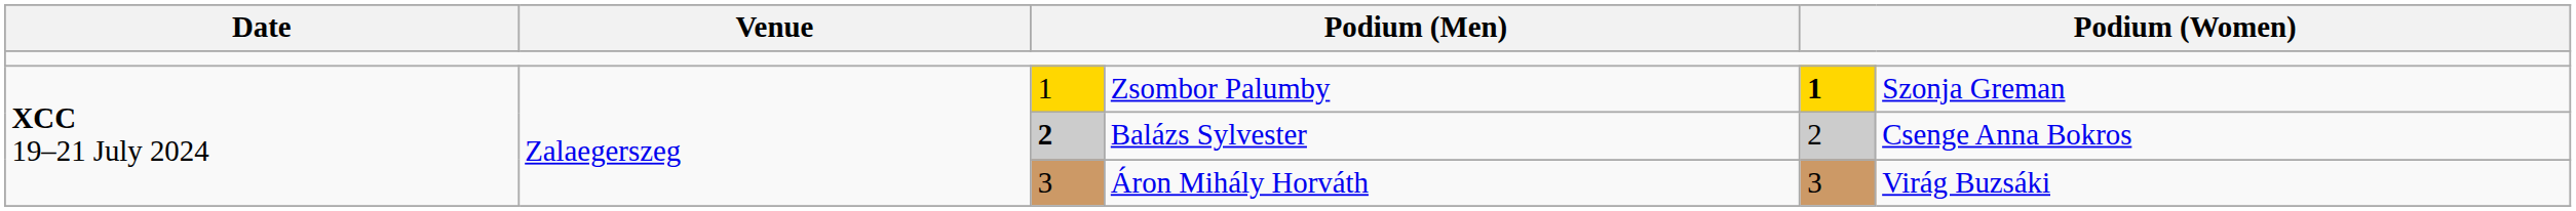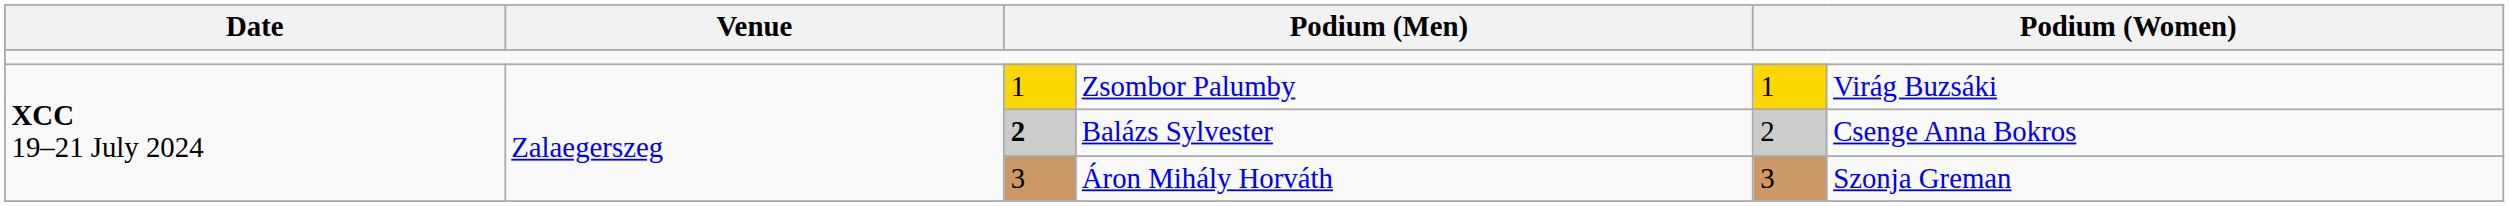 <table class="wikitable" width=70%>
 <tr>
 <th>Date</th>
 <th width=20%>Venue</th>
 <th colspan=2 width=30%>Podium (Men)</th>
 <th colspan=2 width=30%>Podium (Women)</th>
 </tr>
 <tr>
 <td colspan=6></td>
 </tr>
 <tr>
 <td rowspan=3><strong>XCC</strong> <br> 19–21 July 2024</td>
 <td rowspan=3><br><a href='#'>Zalaegerszeg</a></td>
 <td bgcolor=FFD700>1</td>
 <td><a href='#'>Zsombor Palumby</a></td>
-<td bgcolor=FFD700><strong>1</strong></td>
-<td><a href='#'>Szonja Greman</a></td>
+<td bgcolor=FFD700>1</td>
+<td><a href='#'>Virág Buzsáki</a></td>
 </tr>
 <tr>
 <td bgcolor=CCCCCC><strong>2</strong></td>
 <td><a href='#'>Balázs Sylvester</a></td>
 <td bgcolor=CCCCCC>2</td>
 <td><a href='#'>Csenge Anna Bokros</a></td>
 </tr>
 <tr>
 <td bgcolor=CC9966>3</td>
 <td><a href='#'>Áron Mihály Horváth</a></td>
 <td bgcolor=CC9966>3</td>
-<td><a href='#'>Virág Buzsáki</a></td>
+<td><a href='#'>Szonja Greman</a></td>
 </tr>
 </table>
